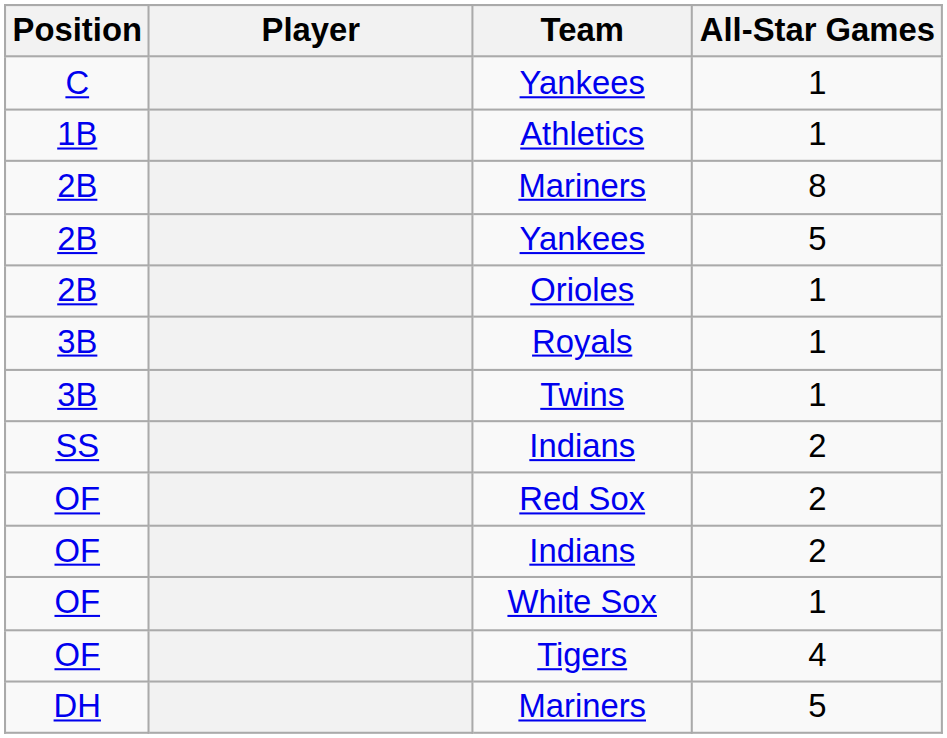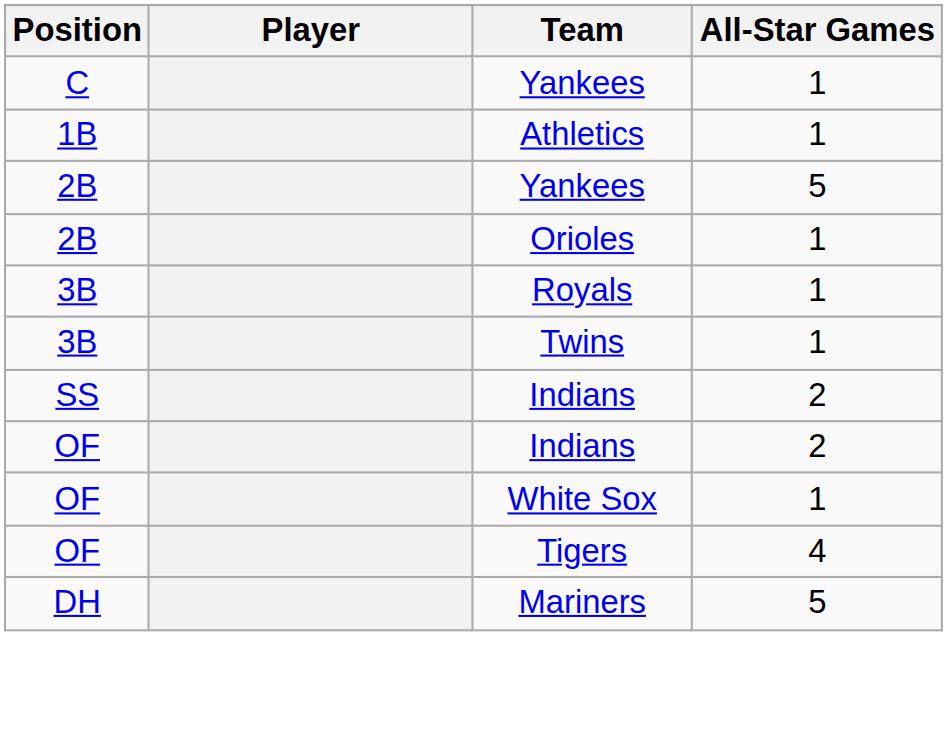 <table class="wikitable sortable plainrowheaders" style="text-align:center;">
 <tr>
 </tr>
 <tr>
 <th scope="col">Position</th>
 <th scope="col" style="width:150px;">Player</th>
 <th scope="col" style="width:100px;">Team</th>
 <th scope="col">All-Star Games</th>
 </tr>
 <tr>
 <td><a href='#'>C</a></td>
 <th scope="row" style="text-align:center"></th>
 <td><a href='#'>Yankees</a></td>
 <td>1</td>
 </tr>
 <tr>
 <td><a href='#'>1B</a></td>
 <th scope="row" style="text-align:center"></th>
 <td><a href='#'>Athletics</a></td>
 <td>1</td>
-</tr>
-<tr>
-<td><a href='#'>2B</a></td>
-<th scope="row" style="text-align:center"></th>
-<td><a href='#'>Mariners</a></td>
-<td>8</td>
 </tr>
 <tr>
 <td><a href='#'>2B</a></td>
 <th scope="row" style="text-align:center"></th>
 <td><a href='#'>Yankees</a></td>
 <td>5</td>
 </tr>
 <tr>
 <td><a href='#'>2B</a></td>
 <th scope="row" style="text-align:center"></th>
 <td><a href='#'>Orioles</a></td>
 <td>1</td>
 </tr>
 <tr>
 <td><a href='#'>3B</a></td>
 <th scope="row" style="text-align:center"></th>
 <td><a href='#'>Royals</a></td>
 <td>1</td>
 </tr>
 <tr>
 <td><a href='#'>3B</a></td>
 <th scope="row" style="text-align:center"></th>
 <td><a href='#'>Twins</a></td>
 <td>1</td>
 </tr>
 <tr>
 <td><a href='#'>SS</a></td>
 <th scope="row" style="text-align:center"></th>
 <td><a href='#'>Indians</a></td>
 <td>2</td>
 </tr>
 <tr>
 <td><a href='#'>OF</a></td>
 <th scope="row" style="text-align:center"></th>
-<td><a href='#'>Red Sox</a></td>
-<td>2</td>
-</tr>
-<tr>
-<td><a href='#'>OF</a></td>
-<th scope="row" style="text-align:center"></th>
 <td><a href='#'>Indians</a></td>
 <td>2</td>
 </tr>
 <tr>
 <td><a href='#'>OF</a></td>
 <th scope="row" style="text-align:center"></th>
 <td><a href='#'>White Sox</a></td>
 <td>1</td>
 </tr>
 <tr>
 <td><a href='#'>OF</a></td>
 <th scope="row" style="text-align:center"></th>
 <td><a href='#'>Tigers</a></td>
 <td>4</td>
 </tr>
 <tr>
 <td><a href='#'>DH</a></td>
 <th scope="row" style="text-align:center"></th>
 <td><a href='#'>Mariners</a></td>
 <td>5</td>
 </tr>
 </table>
